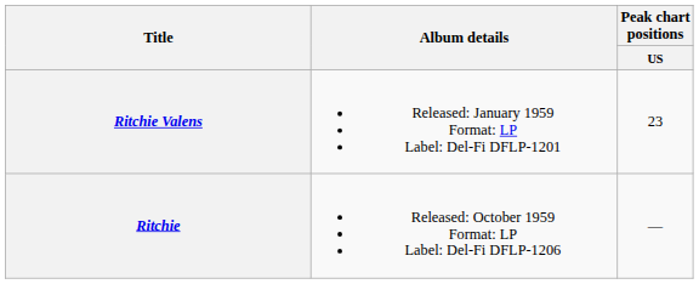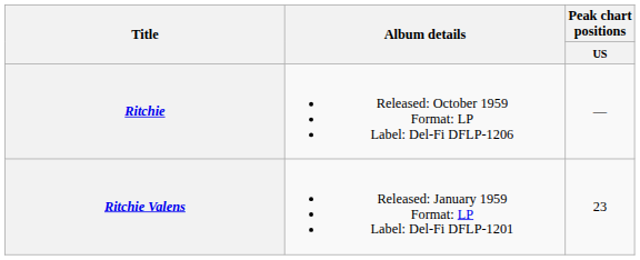 <table class="wikitable plainrowheaders" style="text-align:center;" border="1">
 <tr>
 <th scope="col" rowspan="2" style="width:20em;">Title</th>
 <th scope="col" rowspan="2" style="width:20em;">Album details</th>
 <th scope="col" colspan="1">Peak chart<br>positions</th>
 </tr>
 <tr>
 <th scope="col" style="text-align:center;"><small>US</small></th>
 </tr>
 <tr>
+<th scope="row"><em><a href='#'>Ritchie</a></em></th>
+<td><br><ul><li>Released: October 1959</li><li>Format: LP</li><li>Label: Del-Fi DFLP-1206</li></ul></td>
+<td align="center">—</td>
+</tr>
+<tr>
 <th scope="row"><em><a href='#'>Ritchie Valens</a></em></th>
 <td><br><ul><li>Released: January 1959</li><li>Format: <a href='#'>LP</a></li><li>Label: Del-Fi DFLP-1201</li></ul></td>
 <td align="center">23</td>
 </tr>
-<tr>
-<th scope="row"><em><a href='#'>Ritchie</a></em></th>
-<td><br><ul><li>Released: October 1959</li><li>Format: LP</li><li>Label: Del-Fi DFLP-1206</li></ul></td>
-<td align="center">—</td>
-</tr>
 </table>
